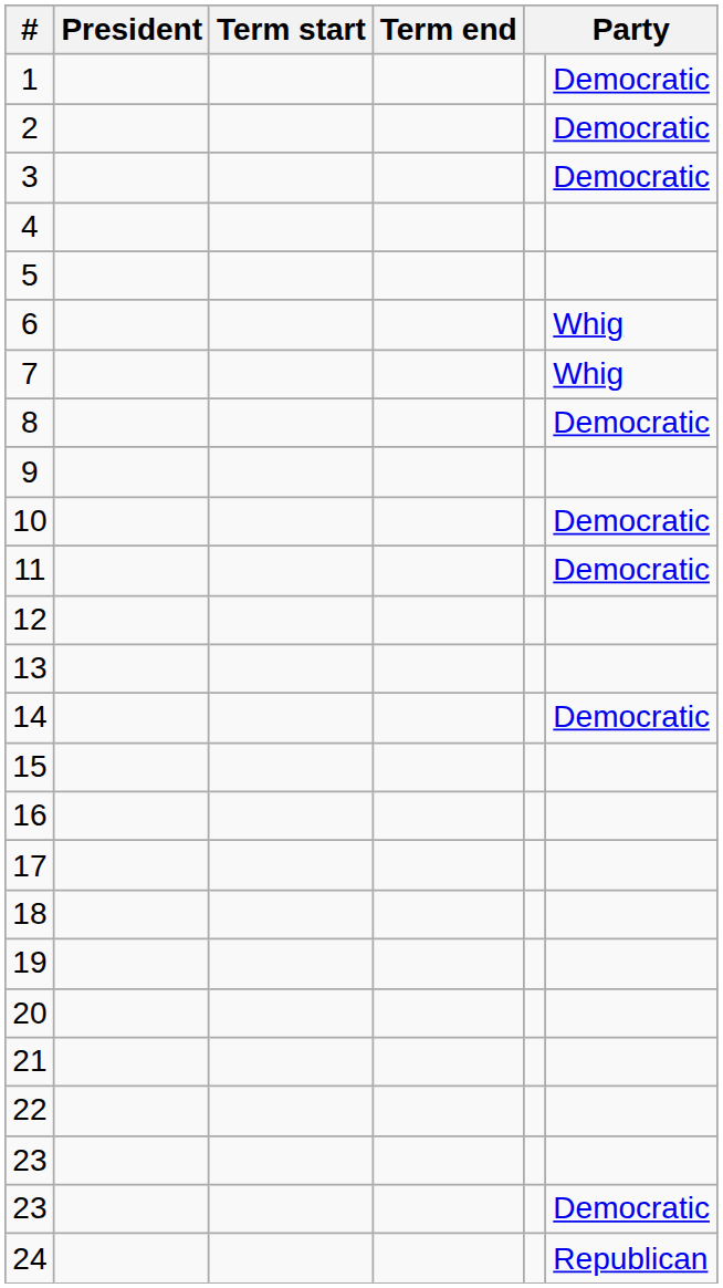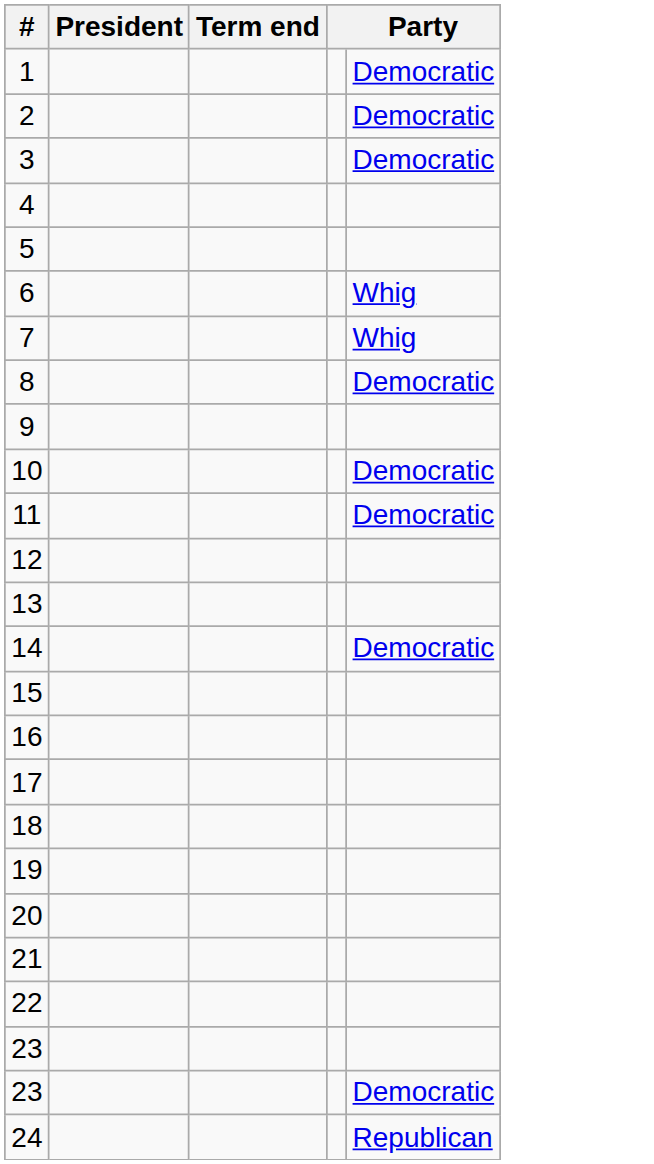 <table class="wikitable sortable">
 <tr>
 <th align=center>#</th>
 <th>President</th>
-<th>Term start</th>
 <th>Term end</th>
 <th class=unsortable> </th>
 <th style="border-left-style:hidden;padding:0.1em 0em">Party</th>
 </tr>
 <tr>
 <td align=center>1</td>
 <td></td>
 <td align=center></td>
-<td align=center></td>
 <td bgcolor=></td>
 <td><a href='#'>Democratic</a></td>
 </tr>
 <tr>
 <td align=center>2</td>
 <td></td>
-<td align=center></td>
 <td align=center></td>
 <td bgcolor=></td>
 <td><a href='#'>Democratic</a></td>
 </tr>
 <tr>
 <td align=center>3</td>
 <td></td>
 <td align=center></td>
-<td align=center></td>
 <td bgcolor=></td>
 <td><a href='#'>Democratic</a></td>
 </tr>
 <tr>
 <td align=center>4</td>
 <td></td>
-<td align=center></td>
 <td align=center></td>
 <td></td>
 <td></td>
 </tr>
 <tr>
 <td align=center>5</td>
 <td></td>
 <td align=center></td>
-<td align=center></td>
 <td></td>
 <td></td>
 </tr>
 <tr>
 <td align=center>6</td>
 <td></td>
-<td align=center></td>
 <td align=center></td>
 <td bgcolor=></td>
 <td><a href='#'>Whig</a></td>
 </tr>
 <tr>
 <td align=center>7</td>
 <td></td>
 <td align=center></td>
-<td align=center></td>
 <td bgcolor=></td>
 <td><a href='#'>Whig</a></td>
 </tr>
 <tr>
 <td align=center>8</td>
 <td></td>
-<td align=center></td>
 <td align=center></td>
 <td bgcolor=></td>
 <td><a href='#'>Democratic</a></td>
 </tr>
 <tr>
 <td align=center>9</td>
 <td></td>
 <td align=center></td>
-<td align=center></td>
 <td></td>
 <td></td>
 </tr>
 <tr>
 <td align=center>10</td>
 <td></td>
-<td align=center></td>
 <td align=center></td>
 <td bgcolor=></td>
 <td><a href='#'>Democratic</a></td>
 </tr>
 <tr>
 <td align=center>11</td>
 <td></td>
 <td align=center></td>
-<td align=center></td>
 <td bgcolor=></td>
 <td><a href='#'>Democratic</a></td>
 </tr>
 <tr>
 <td align=center>12</td>
 <td></td>
-<td align=center></td>
 <td align=center></td>
 <td></td>
 <td></td>
 </tr>
 <tr>
 <td align=center>13</td>
 <td></td>
 <td align=center></td>
-<td align=center></td>
 <td></td>
 <td></td>
 </tr>
 <tr>
 <td align=center>14</td>
 <td></td>
-<td align=center></td>
 <td align=center></td>
 <td bgcolor=></td>
 <td><a href='#'>Democratic</a></td>
 </tr>
 <tr>
 <td align=center>15</td>
 <td></td>
 <td align=center></td>
-<td align=center></td>
 <td></td>
 <td></td>
 </tr>
 <tr>
 <td align=center>16</td>
 <td></td>
-<td align=center></td>
 <td align=center></td>
 <td></td>
 <td></td>
 </tr>
 <tr>
 <td align=center>17</td>
 <td></td>
 <td align=center></td>
-<td align=center></td>
 <td></td>
 <td></td>
 </tr>
 <tr>
 <td align=center>18</td>
 <td></td>
-<td align=center></td>
 <td align=center></td>
 <td></td>
 <td></td>
 </tr>
 <tr>
 <td align=center>19</td>
 <td></td>
 <td align=center></td>
-<td align=center></td>
 <td></td>
 <td></td>
 </tr>
 <tr>
 <td align=center>20</td>
 <td></td>
-<td align=center></td>
 <td align=center></td>
 <td></td>
 <td></td>
 </tr>
 <tr>
 <td align=center>21</td>
 <td></td>
 <td align=center></td>
-<td align=center></td>
 <td></td>
 <td></td>
 </tr>
 <tr>
 <td align=center>22</td>
 <td></td>
-<td align=center></td>
 <td align=center></td>
 <td></td>
 <td></td>
 </tr>
 <tr>
 <td align=center>23</td>
 <td></td>
 <td align=center></td>
-<td align=center></td>
 <td></td>
 <td></td>
 </tr>
 <tr>
 <td align=center>23</td>
 <td></td>
-<td align=center></td>
 <td align=center></td>
 <td bgcolor=></td>
 <td><a href='#'>Democratic</a></td>
 </tr>
 <tr>
 <td align=center>24</td>
 <td></td>
 <td align=center></td>
-<td align=center></td>
 <td bgcolor=></td>
 <td><a href='#'>Republican</a></td>
 </tr>
 </table>
